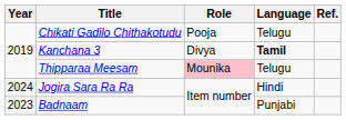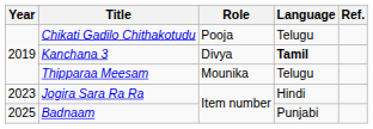 <table class="wikitable">
 <tr>
 <th>Year</th>
 <th>Title</th>
 <th>Role</th>
 <th>Language</th>
 <th>Ref.</th>
 </tr>
 <tr>
 <td rowspan="3">2019</td>
 <td><em><a href='#'>Chikati Gadilo Chithakotudu</a></em></td>
 <td>Pooja</td>
 <td>Telugu</td>
 <td></td>
 </tr>
 <tr>
 <td><em><a href='#'>Kanchana 3</a></em></td>
 <td>Divya</td>
 <td><strong>Tamil</strong></td>
 <td></td>
 </tr>
 <tr>
 <td><em><a href='#'>Thipparaa Meesam</a></em></td>
-<td style="background: pink;">Mounika</td>
+<td>Mounika</td>
 <td>Telugu</td>
 <td></td>
 </tr>
 <tr>
-<td>2024</td>
+<td>2023</td>
 <td><em><a href='#'>Jogira Sara Ra Ra</a></em></td>
 <td rowspan=2>Item number</td>
 <td>Hindi</td>
 <td></td>
 </tr>
 <tr>
-<td>2023</td>
+<td>2025</td>
 <td><em><a href='#'>Badnaam</a> </em></td>
 <td>Punjabi</td>
 <td></td>
 </tr>
 </table>
